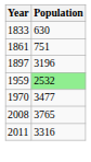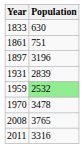 <table class=wikitable style="float:right; clear:right; margin:0 0 0.5em 1em;">
 <tr>
 <th>Year</th>
 <th>Population</th>
 </tr>
 <tr>
 <td>1833</td>
 <td>630</td>
 </tr>
 <tr>
 <td>1861</td>
 <td>751</td>
 </tr>
 <tr>
 <td>1897</td>
 <td>3196</td>
 </tr>
 <tr>
+<td>1931</td>
+<td>2839</td>
+</tr>
+<tr>
 <td>1959</td>
 <td style="background: lightgreen;">2532</td>
 </tr>
 <tr>
 <td>1970</td>
-<td>3477</td>
+<td>3478</td>
 </tr>
 <tr>
 <td>2008</td>
 <td>3765</td>
 </tr>
 <tr>
 <td>2011</td>
 <td>3316</td>
 </tr>
 </table>
